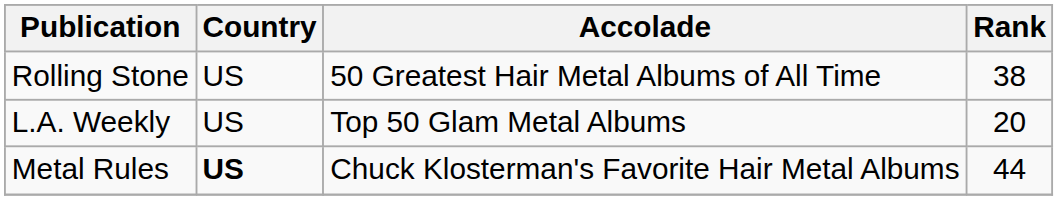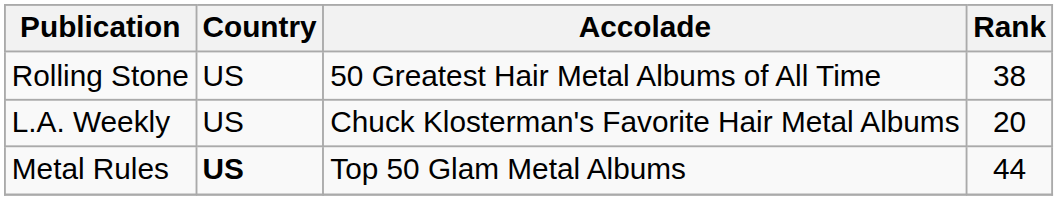 <table class="wikitable">
 <tr>
 <th>Publication</th>
 <th>Country</th>
 <th>Accolade</th>
 <th>Rank</th>
 </tr>
 <tr>
 <td>Rolling Stone</td>
 <td>US</td>
 <td>50 Greatest Hair Metal Albums of All Time</td>
 <td align="center">38</td>
 </tr>
 <tr>
 <td>L.A. Weekly</td>
 <td>US</td>
-<td>Top 50 Glam Metal Albums</td>
+<td>Chuck Klosterman's Favorite Hair Metal Albums</td>
 <td align="center">20</td>
 </tr>
 <tr>
 <td>Metal Rules</td>
 <td><strong>US</strong></td>
-<td>Chuck Klosterman's Favorite Hair Metal Albums</td>
+<td>Top 50 Glam Metal Albums</td>
 <td align="center">44</td>
 </tr>
 <tr>
 </tr>
 </table>
